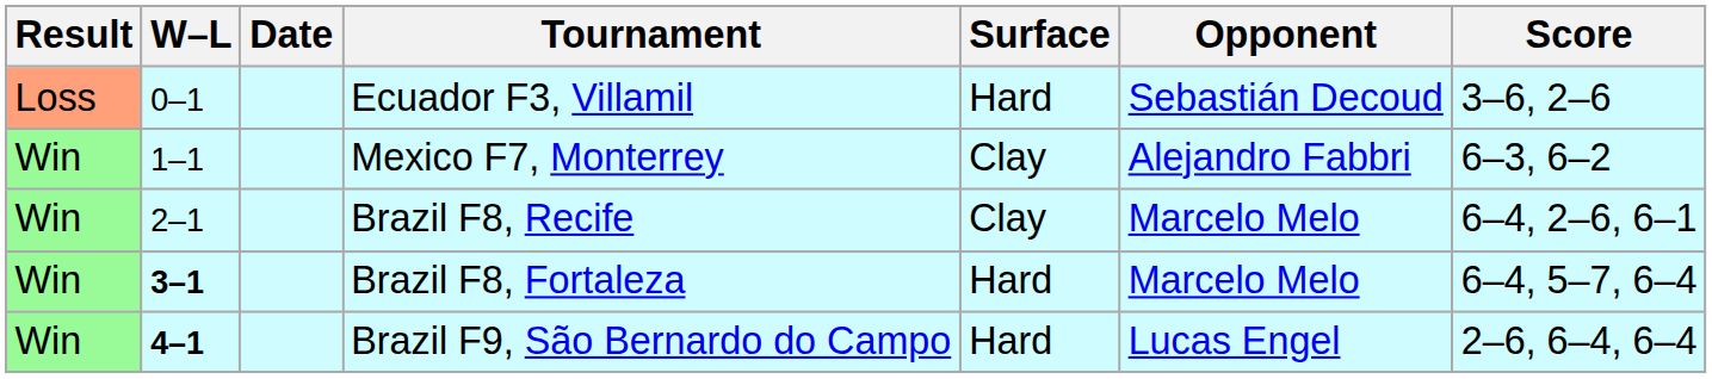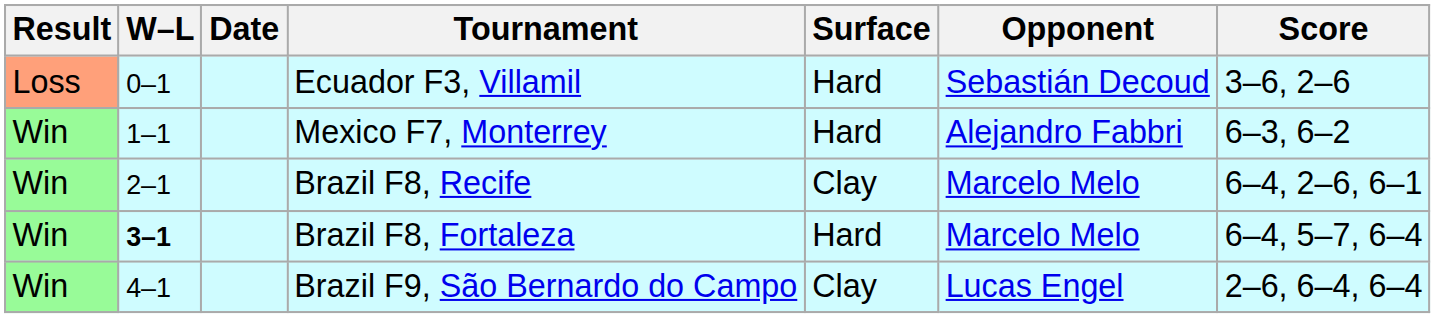 <table class="sortable wikitable">
 <tr>
 <th>Result</th>
 <th class="unsortable">W–L</th>
 <th>Date</th>
 <th>Tournament</th>
 <th>Surface</th>
 <th>Opponent</th>
 <th class="unsortable">Score</th>
 </tr>
 <tr style="background:#cffcff;">
 <td style="background:#ffa07a;">Loss</td>
 <td><small>0–1</small></td>
 <td></td>
 <td>Ecuador F3, <a href='#'>Villamil</a></td>
 <td>Hard</td>
 <td> <a href='#'>Sebastián Decoud</a></td>
 <td>3–6, 2–6</td>
 </tr>
 <tr style="background:#cffcff;">
 <td style="background:#98fb98;">Win</td>
 <td><small>1–1</small></td>
 <td></td>
 <td>Mexico F7, <a href='#'>Monterrey</a></td>
-<td>Clay</td>
+<td>Hard</td>
 <td> <a href='#'>Alejandro Fabbri</a></td>
 <td>6–3, 6–2</td>
 </tr>
 <tr style="background:#cffcff;">
 <td style="background:#98fb98;">Win</td>
 <td><small>2–1</small></td>
 <td></td>
 <td>Brazil F8, <a href='#'>Recife</a></td>
 <td>Clay</td>
 <td> <a href='#'>Marcelo Melo</a></td>
 <td>6–4, 2–6, 6–1</td>
 </tr>
 <tr style="background:#cffcff;">
 <td style="background:#98fb98;">Win</td>
 <td><strong><small>3–1</small></strong></td>
 <td></td>
 <td>Brazil F8, <a href='#'>Fortaleza</a></td>
 <td>Hard</td>
 <td> <a href='#'>Marcelo Melo</a></td>
 <td>6–4, 5–7, 6–4</td>
 </tr>
 <tr style="background:#cffcff;">
 <td style="background:#98fb98;">Win</td>
-<td><strong><small>4–1</small></strong></td>
+<td><small>4–1</small></td>
 <td></td>
 <td>Brazil F9, <a href='#'>São Bernardo do Campo</a></td>
-<td>Hard</td>
+<td>Clay</td>
 <td> <a href='#'>Lucas Engel</a></td>
 <td>2–6, 6–4, 6–4</td>
 </tr>
 </table>
